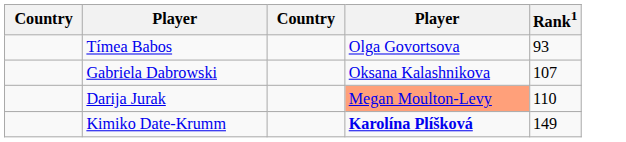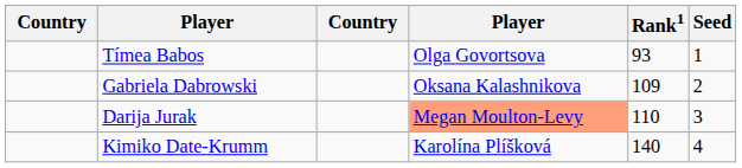 <table class="sortable wikitable">
 <tr>
 <th width="70">Country</th>
 <th width="175">Player</th>
 <th width="70">Country</th>
 <th width="175">Player</th>
 <th>Rank<sup>1</sup></th>
+<th>Seed</th>
 </tr>
 <tr>
 <td></td>
 <td><a href='#'>Tímea Babos</a></td>
 <td></td>
 <td><a href='#'>Olga Govortsova</a></td>
 <td>93</td>
+<td>1</td>
 </tr>
 <tr>
 <td></td>
 <td><a href='#'>Gabriela Dabrowski</a></td>
 <td></td>
 <td><a href='#'>Oksana Kalashnikova</a></td>
-<td>107</td>
+<td>109</td>
+<td>2</td>
 </tr>
 <tr>
 <td></td>
 <td><a href='#'>Darija Jurak</a></td>
 <td></td>
 <td style="background: lightsalmon;"><a href='#'>Megan Moulton-Levy</a></td>
 <td>110</td>
+<td>3</td>
 </tr>
 <tr>
 <td></td>
 <td><a href='#'>Kimiko Date-Krumm</a></td>
 <td></td>
-<td><strong><a href='#'>Karolína Plíšková</a></strong></td>
-<td>149</td>
+<td><a href='#'>Karolína Plíšková</a></td>
+<td>140</td>
+<td>4</td>
 </tr>
 </table>
